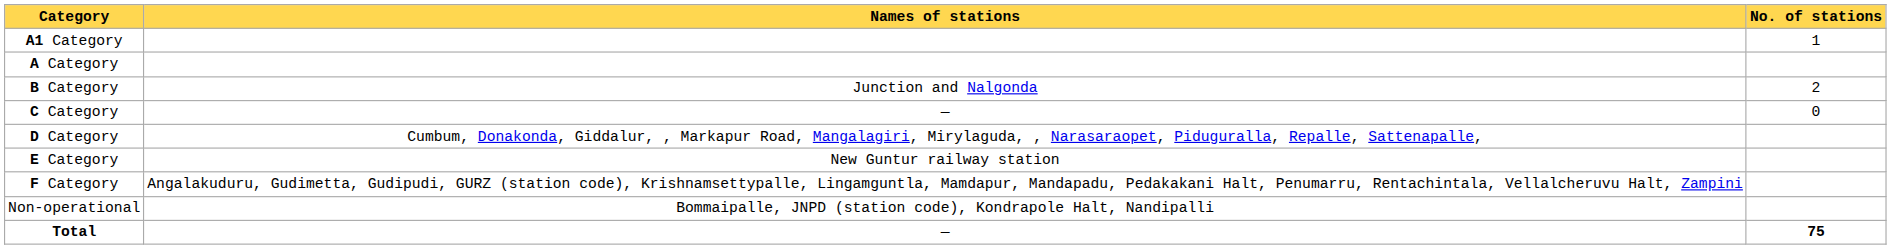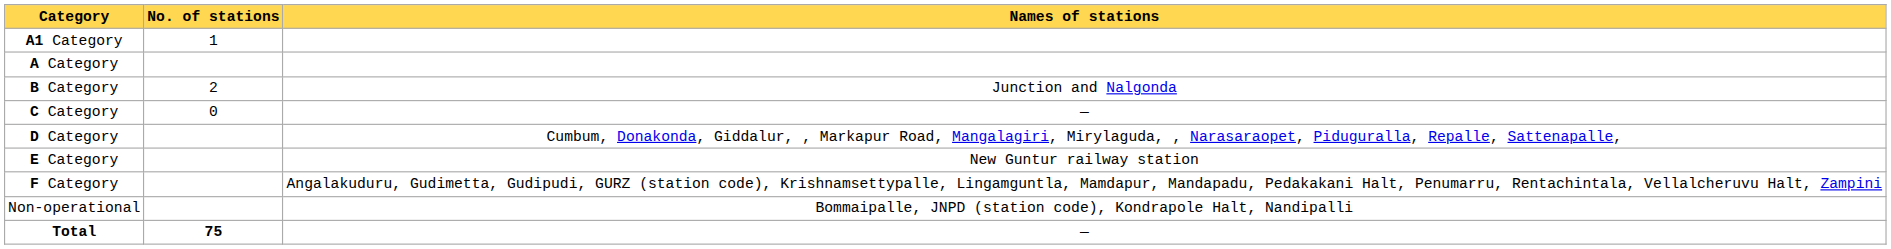 <table class="wikitable sortable" style="background:#fff;">
 <tr>
 <th style="background:#ffd750;" !>Category</th>
+<th style="background:#ffd750;" !>No. of stations</th>
 <th style="background:#ffd750;" !>Names of stations</th>
-<th style="background:#ffd750;" !>No. of stations</th>
 </tr>
 <tr style="text-align:center;">
 <td><strong>A1</strong> Category</td>
+<td>1</td>
 <td></td>
-<td>1</td>
 </tr>
 <tr>
 <td style="text-align:center;"><strong>A</strong> Category</td>
 <td style="text-align:center;"></td>
 <td style="text-align:center;"></td>
 </tr>
 <tr>
 <td style="text-align:center;"><strong>B</strong> Category</td>
+<td style="text-align:center;">2</td>
 <td style="text-align:center;"> Junction and <a href='#'>Nalgonda</a></td>
-<td style="text-align:center;">2</td>
 </tr>
 <tr style="text-align:center;">
 <td><strong>C</strong> Category</td>
+<td>0</td>
 <td>—</td>
-<td>0</td>
 </tr>
 <tr>
 <td style="text-align:center;"><strong>D</strong> Category</td>
+<td style="text-align:center;"></td>
 <td style="text-align:center;">Cumbum, <a href='#'>Donakonda</a>, Giddalur, , Markapur Road, <a href='#'>Mangalagiri</a>, Mirylaguda, , <a href='#'>Narasaraopet</a>, <a href='#'>Piduguralla</a>, <a href='#'>Repalle</a>, <a href='#'>Sattenapalle</a>, </td>
-<td style="text-align:center;"></td>
 </tr>
 <tr>
 <td style="text-align:center;"><strong>E</strong> Category</td>
+<td style="text-align:center;"></td>
 <td style="text-align:center;">New Guntur railway station</td>
-<td style="text-align:center;"></td>
 </tr>
 <tr>
 <td style="text-align:center;"><strong>F</strong> Category</td>
+<td style="text-align:center;"></td>
 <td style="text-align:center;">Angalakuduru, Gudimetta, Gudipudi, GURZ (station code), Krishnamsettypalle, Lingamguntla, Mamdapur, Mandapadu, Pedakakani Halt, Penumarru, Rentachintala, Vellalcheruvu Halt, <a href='#'>Zampini</a></td>
-<td style="text-align:center;"></td>
 </tr>
 <tr>
 <td style="text-align:center;">Non-operational</td>
+<td style="text-align:center;"></td>
 <td style="text-align:center;">Bommaipalle, JNPD (station code), Kondrapole Halt, Nandipalli</td>
-<td style="text-align:center;"></td>
 </tr>
 <tr style="text-align:center;">
 <td><strong>Total</strong></td>
+<td><strong>75</strong></td>
 <td>—</td>
-<td><strong>75</strong></td>
 </tr>
 </table>
